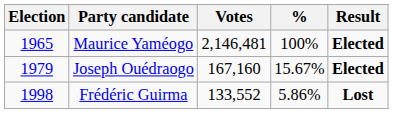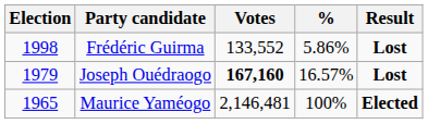 <table class=wikitable style=text-align:center>
 <tr>
 <th><strong>Election</strong></th>
 <th>Party candidate</th>
 <th><strong>Votes</strong></th>
 <th><strong>%</strong></th>
 <th>Result</th>
 </tr>
 <tr>
+<td><a href='#'>1998</a></td>
+<td><a href='#'>Frédéric Guirma</a></td>
+<td>133,552</td>
+<td>5.86%</td>
+<td><strong>Lost</strong> </td>
+</tr>
+<tr>
+<td><a href='#'>1979</a></td>
+<td><a href='#'>Joseph Ouédraogo</a></td>
+<td><strong>167,160</strong></td>
+<td>16.57%</td>
+<td><strong>Lost</strong> </td>
+</tr>
+<tr>
 <td><a href='#'>1965</a></td>
 <td><a href='#'>Maurice Yaméogo</a></td>
 <td>2,146,481</td>
 <td>100%</td>
 <td><strong>Elected</strong> </td>
 </tr>
-<tr>
-<td><a href='#'>1979</a></td>
-<td><a href='#'>Joseph Ouédraogo</a></td>
-<td>167,160</td>
-<td>15.67%</td>
-<td><strong>Elected</strong> </td>
-</tr>
-<tr>
-<td><a href='#'>1998</a></td>
-<td><a href='#'>Frédéric Guirma</a></td>
-<td>133,552</td>
-<td>5.86%</td>
-<td><strong>Lost</strong> </td>
-</tr>
 </table>
